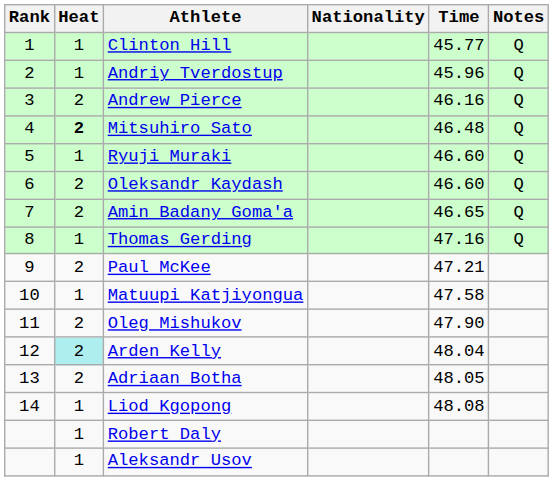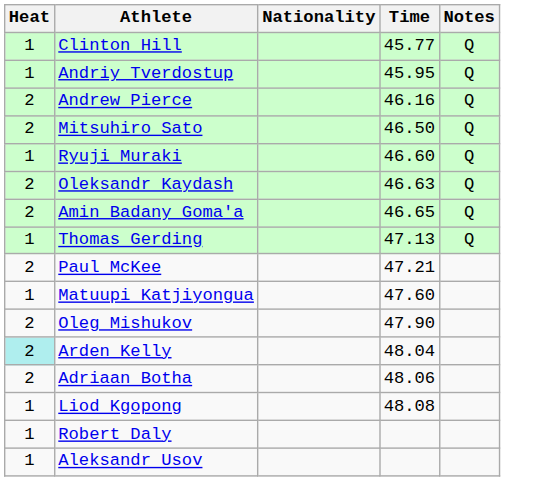 <table class="wikitable sortable" style="text-align:center;font-size:95%">
 <tr>
-<th>Rank</th>
 <th>Heat</th>
 <th>Athlete</th>
 <th>Nationality</th>
 <th>Time</th>
 <th>Notes</th>
 </tr>
 <tr bgcolor=ccffcc>
 <td>1</td>
-<td>1</td>
 <td align="left"><a href='#'>Clinton Hill</a></td>
 <td align=left></td>
 <td>45.77</td>
 <td>Q</td>
 </tr>
 <tr bgcolor=ccffcc>
-<td>2</td>
 <td>1</td>
 <td align="left"><a href='#'>Andriy Tverdostup</a></td>
 <td align=left></td>
-<td>45.96</td>
+<td>45.95</td>
 <td>Q</td>
 </tr>
 <tr bgcolor=ccffcc>
-<td>3</td>
 <td>2</td>
 <td align="left"><a href='#'>Andrew Pierce</a></td>
 <td align=left></td>
 <td>46.16</td>
 <td>Q</td>
 </tr>
 <tr bgcolor=ccffcc>
-<td>4</td>
-<td><strong>2</strong></td>
+<td>2</td>
 <td align="left"><a href='#'>Mitsuhiro Sato</a></td>
 <td align=left></td>
-<td>46.48</td>
+<td>46.50</td>
 <td>Q</td>
 </tr>
 <tr bgcolor=ccffcc>
-<td>5</td>
 <td>1</td>
 <td align="left"><a href='#'>Ryuji Muraki</a></td>
 <td align=left></td>
 <td>46.60</td>
 <td>Q</td>
 </tr>
 <tr bgcolor=ccffcc>
-<td>6</td>
 <td>2</td>
 <td align="left"><a href='#'>Oleksandr Kaydash</a></td>
 <td align=left></td>
-<td>46.60</td>
+<td>46.63</td>
 <td>Q</td>
 </tr>
 <tr bgcolor=ccffcc>
-<td>7</td>
 <td>2</td>
 <td align="left"><a href='#'>Amin Badany Goma'a</a></td>
 <td align=left></td>
 <td>46.65</td>
 <td>Q</td>
 </tr>
 <tr bgcolor=ccffcc>
-<td>8</td>
 <td>1</td>
 <td align="left"><a href='#'>Thomas Gerding</a></td>
 <td align=left></td>
-<td>47.16</td>
+<td>47.13</td>
 <td>Q</td>
 </tr>
 <tr>
-<td>9</td>
 <td>2</td>
 <td align="left"><a href='#'>Paul McKee</a></td>
 <td align=left></td>
 <td>47.21</td>
 <td></td>
 </tr>
 <tr>
-<td>10</td>
 <td>1</td>
 <td align="left"><a href='#'>Matuupi Katjiyongua</a></td>
 <td align=left></td>
-<td>47.58</td>
+<td>47.60</td>
 <td></td>
 </tr>
 <tr>
-<td>11</td>
 <td>2</td>
 <td align="left"><a href='#'>Oleg Mishukov</a></td>
 <td align=left></td>
 <td>47.90</td>
 <td></td>
 </tr>
 <tr>
-<td>12</td>
 <td style="background: paleturquoise;">2</td>
 <td align="left"><a href='#'>Arden Kelly</a></td>
 <td align=left></td>
 <td>48.04</td>
 <td></td>
 </tr>
 <tr>
-<td>13</td>
 <td>2</td>
 <td align="left"><a href='#'>Adriaan Botha</a></td>
 <td align=left></td>
-<td>48.05</td>
+<td>48.06</td>
 <td></td>
 </tr>
 <tr>
-<td>14</td>
 <td>1</td>
 <td align="left"><a href='#'>Liod Kgopong</a></td>
 <td align=left></td>
 <td>48.08</td>
 <td></td>
 </tr>
 <tr>
-<td></td>
 <td>1</td>
 <td align="left"><a href='#'>Robert Daly</a></td>
 <td align=left></td>
 <td></td>
 <td></td>
 </tr>
 <tr>
-<td></td>
 <td>1</td>
 <td align="left"><a href='#'>Aleksandr Usov</a></td>
 <td align=left></td>
 <td></td>
 <td></td>
 </tr>
 </table>
